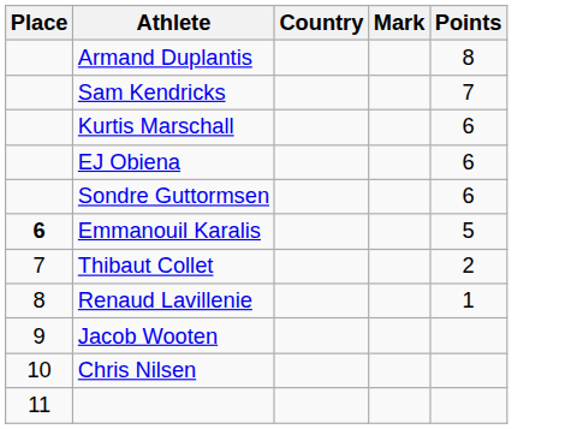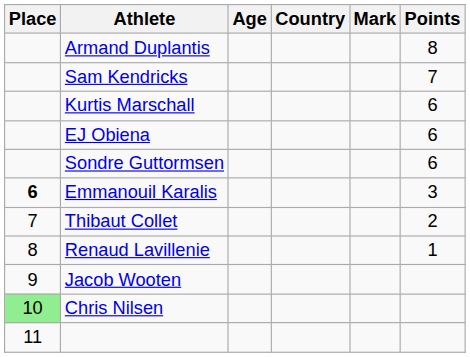 <table class="wikitable mw-datatable sortable">
 <tr>
 <th>Place</th>
 <th>Athlete</th>
+<th>Age</th>
 <th>Country</th>
 <th>Mark</th>
 <th>Points</th>
 </tr>
 <tr>
 <td align=center></td>
 <td><a href='#'>Armand Duplantis</a></td>
 <td></td>
 <td></td>
+<td></td>
 <td align=center>8</td>
 </tr>
 <tr>
 <td align=center></td>
 <td><a href='#'>Sam Kendricks</a></td>
+<td></td>
 <td></td>
 <td></td>
 <td align=center>7</td>
 </tr>
 <tr>
 <td align=center></td>
 <td><a href='#'>Kurtis Marschall</a></td>
 <td></td>
 <td></td>
+<td></td>
 <td align=center>6</td>
 </tr>
 <tr>
 <td align=center></td>
 <td><a href='#'>EJ Obiena</a></td>
+<td></td>
 <td></td>
 <td></td>
 <td align=center>6</td>
 </tr>
 <tr>
 <td align=center></td>
 <td><a href='#'>Sondre Guttormsen</a></td>
 <td></td>
 <td></td>
+<td></td>
 <td align=center>6</td>
 </tr>
 <tr>
 <td align=center><strong>6</strong></td>
 <td><a href='#'>Emmanouil Karalis</a></td>
 <td></td>
 <td></td>
-<td align=center>5</td>
+<td></td>
+<td align=center>3</td>
 </tr>
 <tr>
 <td align=center>7</td>
 <td><a href='#'>Thibaut Collet</a></td>
+<td></td>
 <td></td>
 <td></td>
 <td align=center>2</td>
 </tr>
 <tr>
 <td align=center>8</td>
 <td><a href='#'>Renaud Lavillenie</a></td>
 <td></td>
 <td></td>
+<td></td>
 <td align=center>1</td>
 </tr>
 <tr>
 <td align=center>9</td>
 <td><a href='#'>Jacob Wooten</a></td>
 <td></td>
 <td></td>
+<td></td>
 <td align=center></td>
 </tr>
 <tr>
-<td align=center>10</td>
+<td align=center style="background: lightgreen;">10</td>
 <td><a href='#'>Chris Nilsen</a></td>
+<td></td>
 <td></td>
 <td></td>
 <td align=center></td>
 </tr>
 <tr>
 <td align=center>11</td>
 <td></td>
 <td></td>
 <td></td>
+<td></td>
 <td align=center></td>
 </tr>
 </table>
